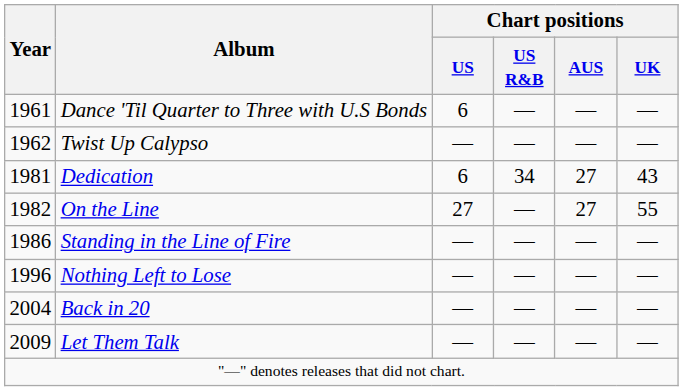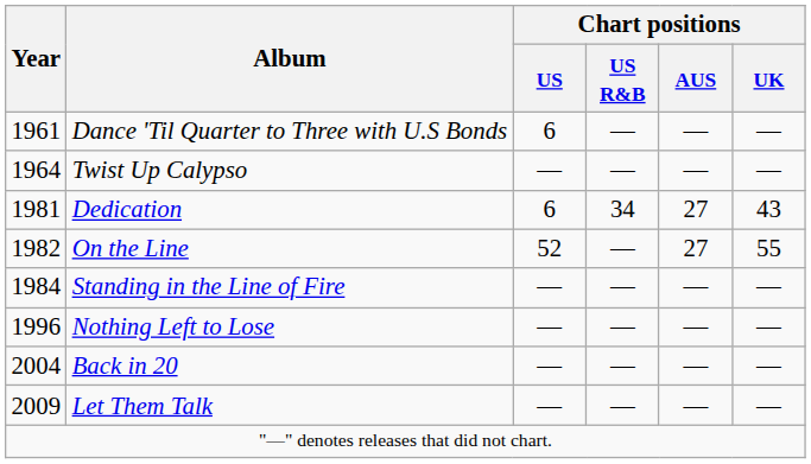 <table class="wikitable" style="text-align:center;">
 <tr>
 <th rowspan="2">Year</th>
 <th rowspan="2">Album</th>
 <th colspan="4">Chart positions</th>
 </tr>
 <tr>
 <th width="40"><small><a href='#'>US</a></small><br></th>
 <th width="40"><small><a href='#'>US R&B</a></small><br></th>
 <th width="40"><small><a href='#'>AUS</a></small><br></th>
 <th width="40"><small><a href='#'>UK</a></small><br></th>
 </tr>
 <tr>
 <td>1961</td>
 <td align="left"><em>Dance 'Til Quarter to Three with U.S Bonds</em></td>
 <td>6</td>
 <td>—</td>
 <td>—</td>
 <td>—</td>
 </tr>
 <tr>
-<td>1962</td>
+<td>1964</td>
 <td align="left"><em>Twist Up Calypso</em></td>
 <td>—</td>
 <td>—</td>
 <td>—</td>
 <td>—</td>
 </tr>
 <tr>
 <td>1981</td>
 <td align="left"><em><a href='#'>Dedication</a></em></td>
 <td>6</td>
 <td>34</td>
 <td>27</td>
 <td>43</td>
 </tr>
 <tr>
 <td>1982</td>
 <td align="left"><em><a href='#'>On the Line</a></em></td>
-<td>27</td>
+<td>52</td>
 <td>—</td>
 <td>27</td>
 <td>55</td>
 </tr>
 <tr>
-<td>1986</td>
+<td>1984</td>
 <td align="left"><em><a href='#'>Standing in the Line of Fire</a></em></td>
 <td>—</td>
 <td>—</td>
 <td>—</td>
 <td>—</td>
 </tr>
 <tr>
 <td>1996</td>
 <td align="left"><em><a href='#'>Nothing Left to Lose</a></em></td>
 <td>—</td>
 <td>—</td>
 <td>—</td>
 <td>—</td>
 </tr>
 <tr>
 <td>2004</td>
 <td align="left"><em><a href='#'>Back in 20</a></em></td>
 <td>—</td>
 <td>—</td>
 <td>—</td>
 <td>—</td>
 </tr>
 <tr>
 <td>2009</td>
 <td align="left"><em><a href='#'>Let Them Talk</a></em></td>
 <td>—</td>
 <td>—</td>
 <td>—</td>
 <td>—</td>
 </tr>
 <tr>
 <td colspan="6" style="text-align:center; font-size:9pt;">"—" denotes releases that did not chart.</td>
 </tr>
 </table>
